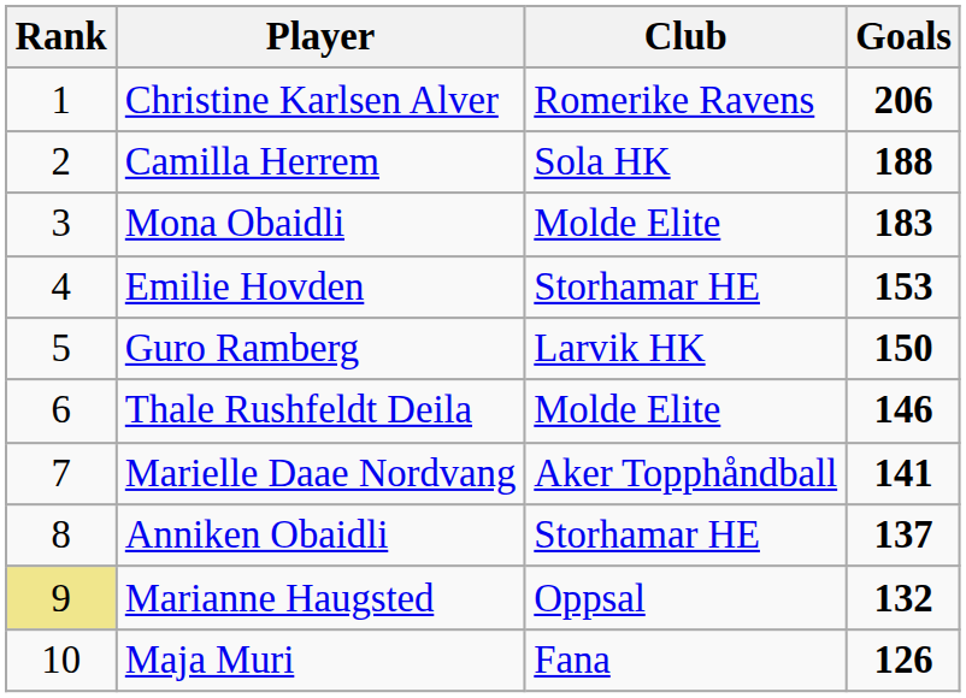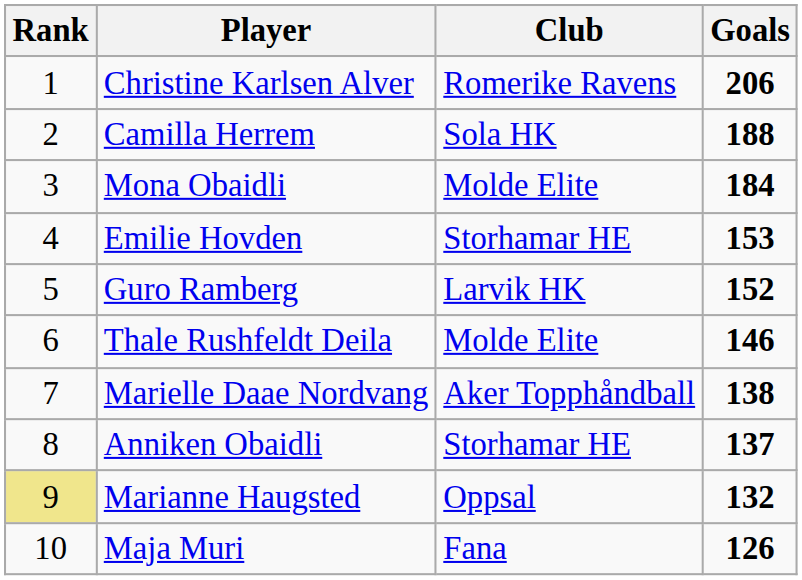 <table class="wikitable" style="text-align:center">
 <tr>
 <th>Rank</th>
 <th>Player</th>
 <th>Club</th>
 <th>Goals</th>
 </tr>
 <tr>
 <td>1</td>
 <td style="text-align:left"> <a href='#'>Christine Karlsen Alver</a></td>
 <td style="text-align:left"><a href='#'>Romerike Ravens</a></td>
 <td><strong>206</strong></td>
 </tr>
 <tr>
 <td>2</td>
 <td style="text-align:left"> <a href='#'>Camilla Herrem</a></td>
 <td style="text-align:left"><a href='#'>Sola HK</a></td>
 <td><strong>188</strong></td>
 </tr>
 <tr>
 <td>3</td>
 <td style="text-align:left"> <a href='#'>Mona Obaidli</a></td>
 <td style="text-align:left"><a href='#'>Molde Elite</a></td>
-<td><strong>183</strong></td>
+<td><strong>184</strong></td>
 </tr>
 <tr>
 <td>4</td>
 <td style="text-align:left"> <a href='#'>Emilie Hovden</a></td>
 <td style="text-align:left"><a href='#'>Storhamar HE</a></td>
 <td><strong>153</strong></td>
 </tr>
 <tr>
 <td>5</td>
 <td style="text-align:left"> <a href='#'>Guro Ramberg</a></td>
 <td style="text-align:left"><a href='#'>Larvik HK</a></td>
-<td><strong>150</strong></td>
+<td><strong>152</strong></td>
 </tr>
 <tr>
 <td>6</td>
 <td style="text-align:left"> <a href='#'>Thale Rushfeldt Deila</a></td>
 <td style="text-align:left"><a href='#'>Molde Elite</a></td>
 <td><strong>146</strong></td>
 </tr>
 <tr>
 <td>7</td>
 <td style="text-align:left"> <a href='#'>Marielle Daae Nordvang</a></td>
 <td style="text-align:left"><a href='#'>Aker Topphåndball</a></td>
-<td><strong>141</strong></td>
+<td><strong>138</strong></td>
 </tr>
 <tr>
 <td>8</td>
 <td style="text-align:left"> <a href='#'>Anniken Obaidli</a></td>
 <td style="text-align:left"><a href='#'>Storhamar HE</a></td>
 <td><strong>137</strong></td>
 </tr>
 <tr>
 <td style="background: khaki;">9</td>
 <td style="text-align:left"> <a href='#'>Marianne Haugsted</a></td>
 <td style="text-align:left"><a href='#'>Oppsal</a></td>
 <td><strong>132</strong></td>
 </tr>
 <tr>
 <td>10</td>
 <td style="text-align:left"> <a href='#'>Maja Muri</a></td>
 <td style="text-align:left"><a href='#'>Fana</a></td>
 <td><strong>126</strong></td>
 </tr>
 </table>
